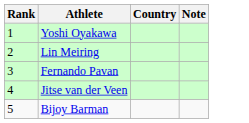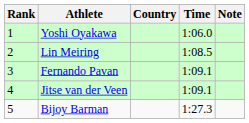 <table class="wikitable sortable">
 <tr>
 <th>Rank</th>
 <th>Athlete</th>
 <th>Country</th>
+<th>Time</th>
 <th>Note</th>
 </tr>
 <tr bgcolor=#CCFFCC>
 <td>1</td>
 <td><a href='#'>Yoshi Oyakawa</a></td>
 <td></td>
+<td>1:06.0</td>
 <td></td>
 </tr>
 <tr bgcolor=#CCFFCC>
 <td>2</td>
 <td><a href='#'>Lin Meiring</a></td>
 <td></td>
+<td>1:08.5</td>
 <td></td>
 </tr>
 <tr bgcolor=#CCFFCC>
 <td>3</td>
 <td><a href='#'>Fernando Pavan</a></td>
 <td></td>
+<td>1:09.1</td>
 <td></td>
 </tr>
 <tr bgcolor=#CCFFCC>
 <td>4</td>
 <td><a href='#'>Jitse van der Veen</a></td>
 <td></td>
+<td>1:09.1</td>
 <td></td>
 </tr>
 <tr>
 <td>5</td>
 <td><a href='#'>Bijoy Barman</a></td>
 <td></td>
+<td>1:27.3</td>
 <td></td>
 </tr>
 </table>
